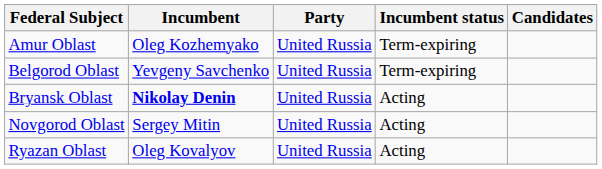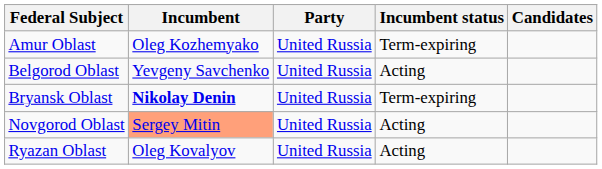 <table class="wikitable sortable">
 <tr>
 <th>Federal Subject</th>
 <th>Incumbent</th>
 <th>Party</th>
 <th>Incumbent status</th>
 <th>Candidates</th>
 </tr>
 <tr>
 <td><a href='#'>Amur Oblast</a></td>
 <td><a href='#'>Oleg Kozhemyako</a></td>
 <td><a href='#'>United Russia</a></td>
 <td>Term-expiring</td>
 <td></td>
 </tr>
 <tr>
 <td><a href='#'>Belgorod Oblast</a></td>
 <td><a href='#'>Yevgeny Savchenko</a></td>
 <td><a href='#'>United Russia</a></td>
-<td>Term-expiring</td>
+<td>Acting</td>
 <td></td>
 </tr>
 <tr>
 <td><a href='#'>Bryansk Oblast</a></td>
 <td><strong><a href='#'>Nikolay Denin</a></strong></td>
 <td><a href='#'>United Russia</a></td>
-<td>Acting</td>
+<td>Term-expiring</td>
 <td></td>
 </tr>
 <tr>
 <td><a href='#'>Novgorod Oblast</a></td>
-<td><a href='#'>Sergey Mitin</a></td>
+<td style="background: lightsalmon;"><a href='#'>Sergey Mitin</a></td>
 <td><a href='#'>United Russia</a></td>
 <td>Acting</td>
 <td></td>
 </tr>
 <tr>
 <td><a href='#'>Ryazan Oblast</a></td>
 <td><a href='#'>Oleg Kovalyov</a></td>
 <td><a href='#'>United Russia</a></td>
 <td>Acting</td>
 <td></td>
 </tr>
 </table>
